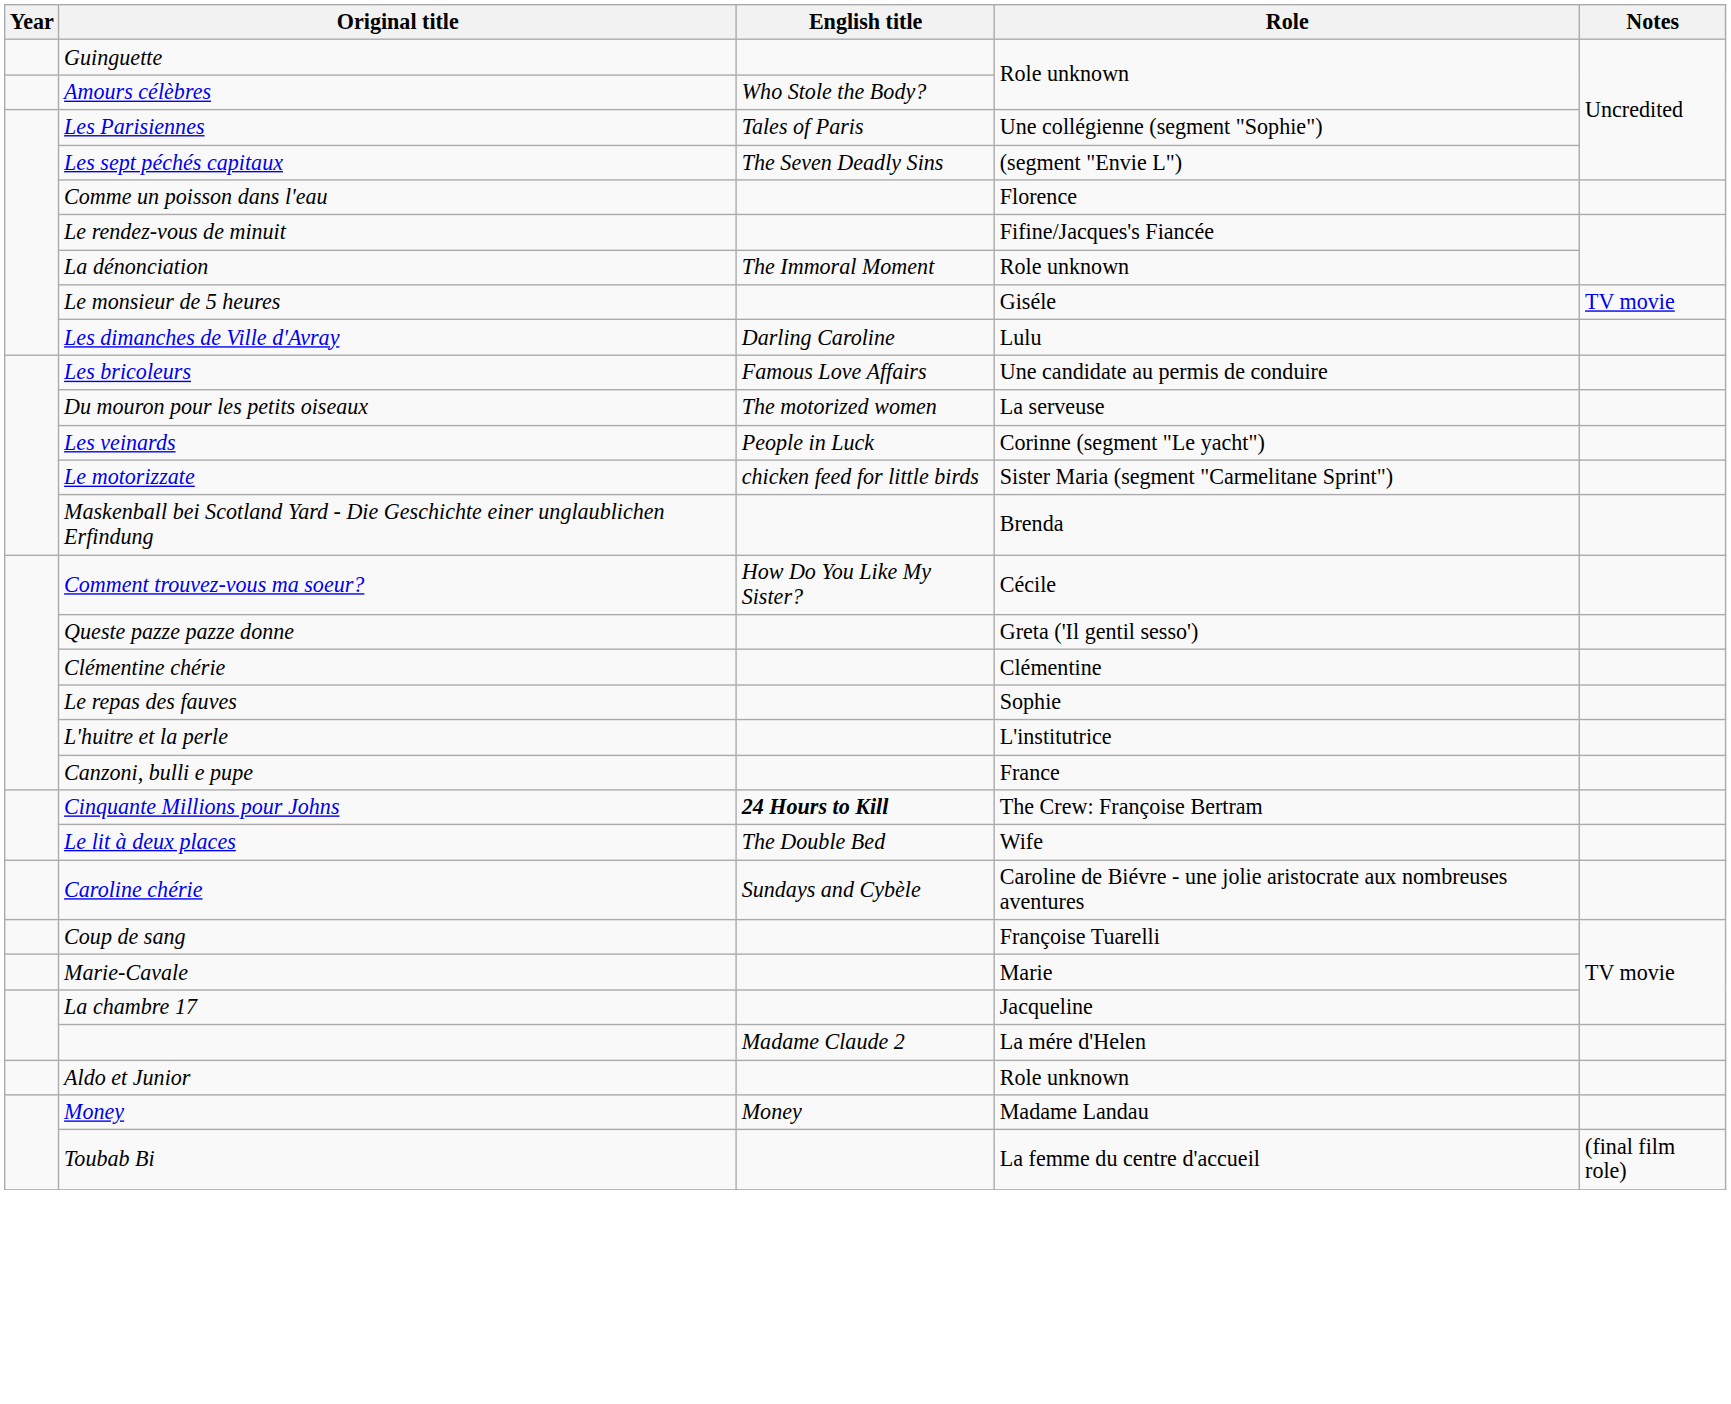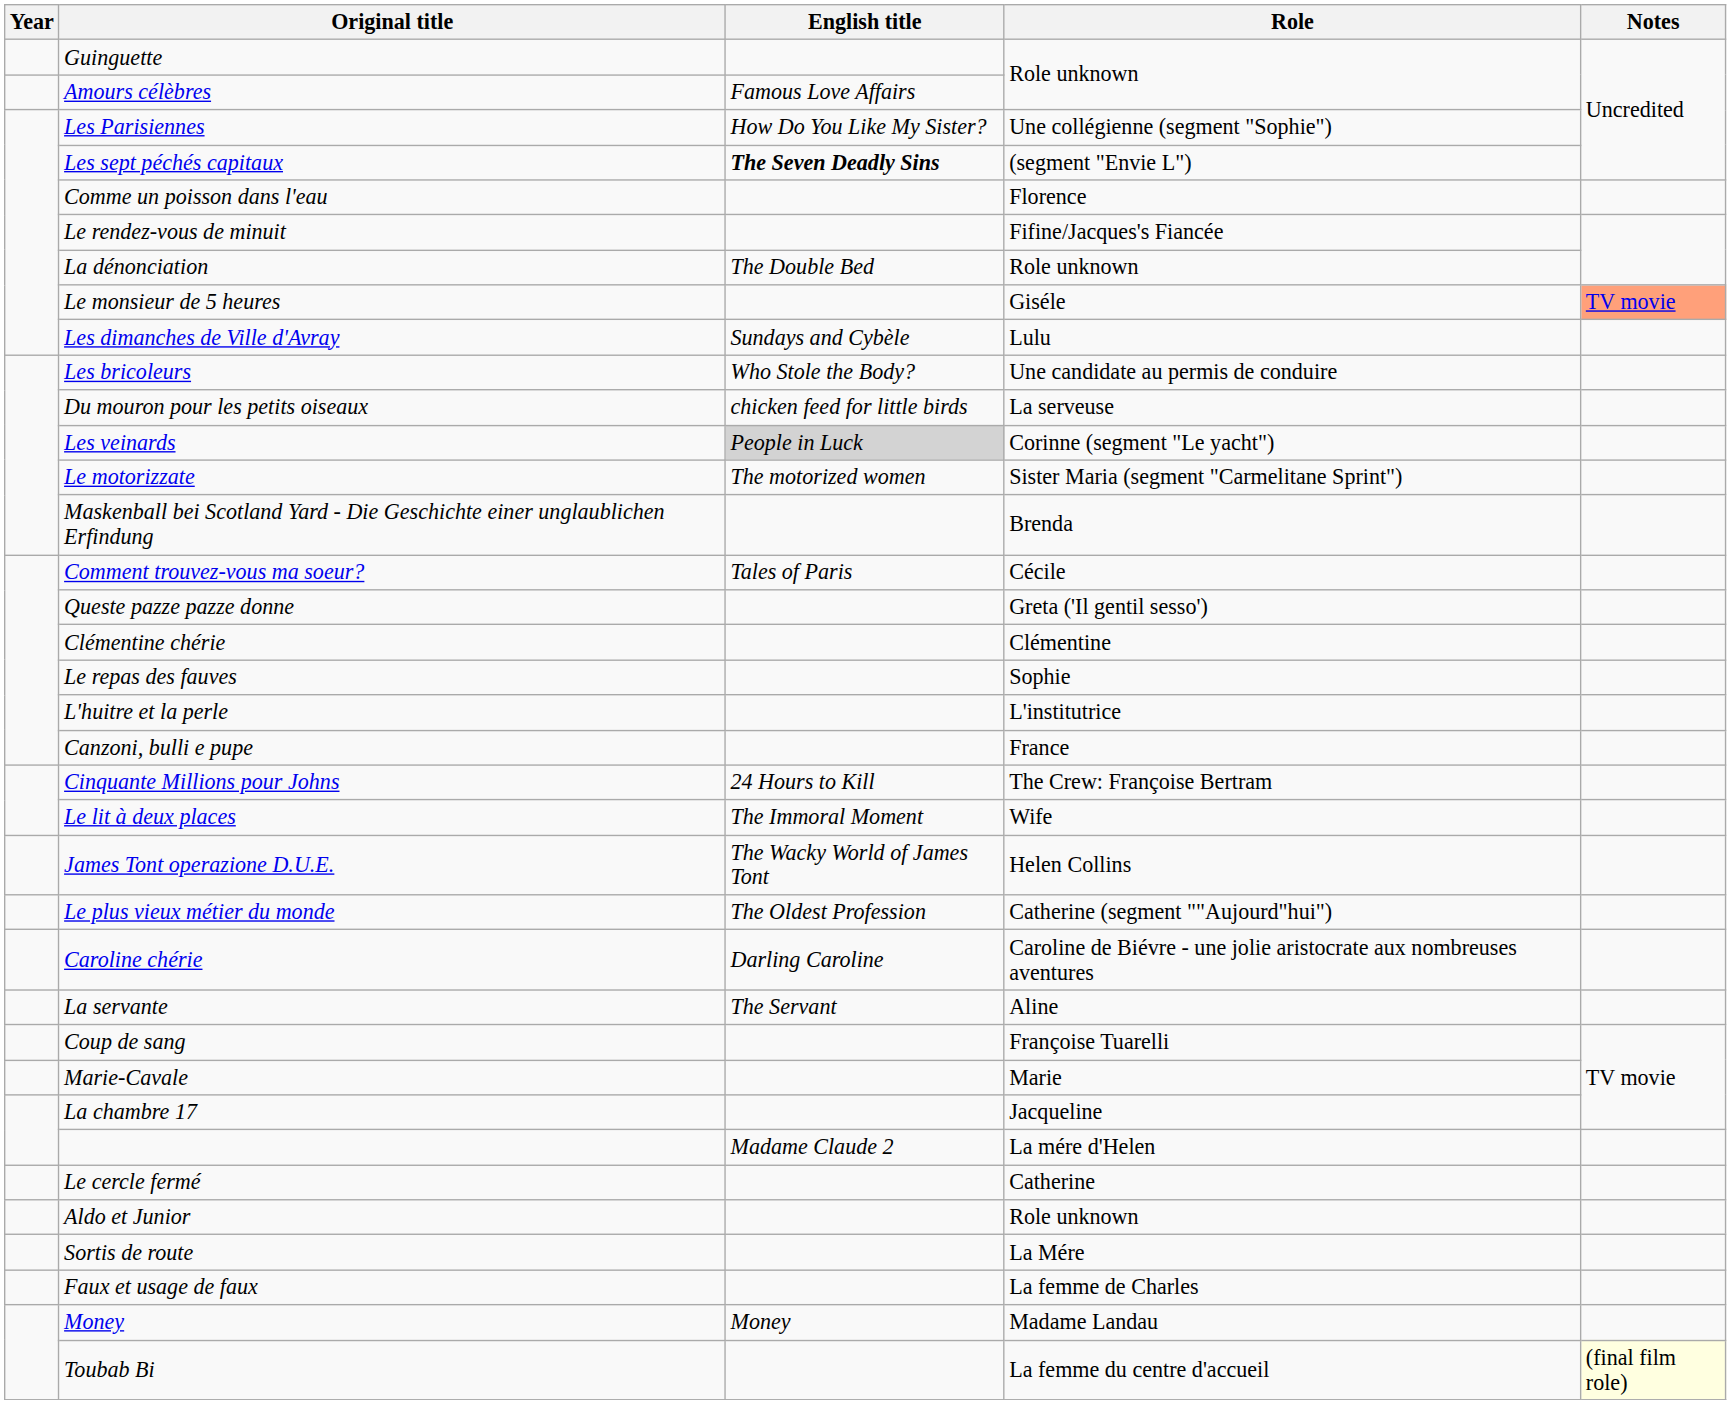 <table class="wikitable">
 <tr>
 <th>Year</th>
 <th>Original title</th>
 <th>English title</th>
 <th>Role</th>
 <th>Notes</th>
 </tr>
 <tr>
 <td></td>
 <td><em>Guinguette </em></td>
 <td></td>
 <td rowspan="2">Role unknown</td>
 <td rowspan="4">Uncredited</td>
 </tr>
 <tr>
 <td></td>
 <td><em><a href='#'>Amours célèbres</a></em></td>
-<td><em>Who Stole the Body?</em></td>
+<td><em>Famous Love Affairs</em></td>
 </tr>
 <tr>
 <td rowspan="7"></td>
 <td><em><a href='#'>Les Parisiennes</a></em></td>
-<td><em>Tales of Paris</em></td>
+<td><em>How Do You Like My Sister?</em></td>
 <td>Une collégienne (segment "Sophie")</td>
 </tr>
 <tr>
 <td><em><a href='#'>Les sept péchés capitaux</a></em></td>
-<td><em>The Seven Deadly Sins</em></td>
+<td><strong><em>The Seven Deadly Sins</em></strong></td>
 <td>(segment "Envie L")</td>
 </tr>
 <tr>
 <td><em>Comme un poisson dans l'eau</em></td>
 <td></td>
 <td>Florence</td>
 <td></td>
 </tr>
 <tr>
 <td><em>Le rendez-vous de minuit</em></td>
 <td></td>
 <td>Fifine/Jacques's Fiancée</td>
 </tr>
 <tr>
 <td><em>La dénonciation</em></td>
-<td><em>The Immoral Moment</em></td>
+<td><em>The Double Bed</em></td>
 <td>Role unknown</td>
 </tr>
 <tr>
 <td><em>Le monsieur de 5 heures</em></td>
 <td></td>
 <td>Giséle</td>
-<td><a href='#'>TV movie</a></td>
+<td style="background: lightsalmon;"><a href='#'>TV movie</a></td>
 </tr>
 <tr>
 <td><em><a href='#'>Les dimanches de Ville d'Avray</a></em></td>
-<td><em>Darling Caroline</em></td>
+<td><em>Sundays and Cybèle</em></td>
 <td>Lulu</td>
 <td></td>
 </tr>
 <tr>
 <td rowspan="5"></td>
 <td><em><a href='#'>Les bricoleurs</a></em></td>
-<td><em>Famous Love Affairs</em></td>
+<td><em>Who Stole the Body?</em></td>
 <td>Une candidate au permis de conduire</td>
 <td></td>
 </tr>
 <tr>
 <td><em>Du mouron pour les petits oiseaux</em></td>
-<td><em>The motorized women</em></td>
+<td><em>chicken feed for little birds</em></td>
 <td>La serveuse</td>
 <td></td>
 </tr>
 <tr>
 <td><em><a href='#'>Les veinards</a></em></td>
-<td><em>People in Luck</em></td>
+<td style="background: lightgrey;"><em>People in Luck</em></td>
 <td>Corinne (segment "Le yacht")</td>
 <td></td>
 </tr>
 <tr>
 <td><em><a href='#'>Le motorizzate</a></em></td>
-<td><em>chicken feed for little birds</em></td>
+<td><em>The motorized women</em></td>
 <td>Sister Maria (segment "Carmelitane Sprint")</td>
 <td></td>
 </tr>
 <tr>
 <td><em>Maskenball bei Scotland Yard - Die Geschichte einer unglaublichen Erfindung</em></td>
 <td></td>
 <td>Brenda</td>
 <td></td>
 </tr>
 <tr>
 <td rowspan="6"></td>
 <td><em><a href='#'>Comment trouvez-vous ma soeur?</a></em></td>
-<td><em>How Do You Like My Sister?</em></td>
+<td><em>Tales of Paris</em></td>
 <td>Cécile</td>
 <td></td>
 </tr>
 <tr>
 <td><em>Queste pazze pazze donne</em></td>
 <td></td>
 <td>Greta ('Il gentil sesso')</td>
 <td></td>
 </tr>
 <tr>
 <td><em>Clémentine chérie</em></td>
 <td></td>
 <td>Clémentine</td>
 <td></td>
 </tr>
 <tr>
 <td><em>Le repas des fauves</em></td>
 <td></td>
 <td>Sophie</td>
 <td></td>
 </tr>
 <tr>
 <td><em>L'huitre et la perle</em></td>
 <td></td>
 <td>L'institutrice</td>
 <td></td>
 </tr>
 <tr>
 <td><em>Canzoni, bulli e pupe</em></td>
 <td></td>
 <td>France</td>
 <td></td>
 </tr>
 <tr>
 <td rowspan="2"></td>
 <td><em><a href='#'>Cinquante Millions pour Johns</a></em></td>
-<td><strong><em>24 Hours to Kill</em></strong></td>
+<td><em>24 Hours to Kill</em></td>
 <td>The Crew: Françoise Bertram</td>
 <td></td>
 </tr>
 <tr>
 <td><em><a href='#'>Le lit à deux places</a></em></td>
-<td><em>The Double Bed</em></td>
+<td><em>The Immoral Moment</em></td>
 <td>Wife</td>
 <td></td>
 </tr>
 <tr>
 <td></td>
+<td><em><a href='#'>James Tont operazione D.U.E.</a></em></td>
+<td><em>The Wacky World of James Tont</em></td>
+<td>Helen Collins</td>
+<td></td>
+</tr>
+<tr>
+<td></td>
+<td><em><a href='#'>Le plus vieux métier du monde</a></em></td>
+<td><em>The Oldest Profession</em></td>
+<td>Catherine (segment ""Aujourd"hui")</td>
+<td></td>
+</tr>
+<tr>
+<td></td>
 <td><em><a href='#'>Caroline chérie</a></em></td>
-<td><em>Sundays and Cybèle</em></td>
+<td><em>Darling Caroline</em></td>
 <td>Caroline de Biévre - une jolie aristocrate aux nombreuses aventures</td>
+<td></td>
+</tr>
+<tr>
+<td></td>
+<td><em>La servante</em></td>
+<td><em>The Servant</em></td>
+<td>Aline</td>
 <td></td>
 </tr>
 <tr>
 <td></td>
 <td><em>Coup de sang</em></td>
 <td></td>
 <td>Françoise Tuarelli</td>
 <td rowspan="3">TV movie</td>
 </tr>
 <tr>
 <td></td>
 <td><em>Marie-Cavale</em></td>
 <td></td>
 <td>Marie</td>
 </tr>
 <tr>
 <td rowspan="2"></td>
 <td><em>La chambre 17</em></td>
 <td></td>
 <td>Jacqueline</td>
 </tr>
 <tr>
 <td></td>
 <td><em>Madame Claude 2</em></td>
 <td>La mére d'Helen</td>
 <td></td>
 </tr>
 <tr>
 <td></td>
+<td><em>Le cercle fermé</em></td>
+<td></td>
+<td>Catherine</td>
+<td></td>
+</tr>
+<tr>
+<td></td>
 <td><em>Aldo et Junior</em></td>
 <td></td>
 <td>Role unknown</td>
+</tr>
+<tr>
+<td></td>
+<td><em>Sortis de route</em></td>
+<td></td>
+<td>La Mére</td>
+<td></td>
+</tr>
+<tr>
+<td></td>
+<td><em>Faux et usage de faux</em></td>
+<td></td>
+<td>La femme de Charles</td>
+<td></td>
 </tr>
 <tr>
 <td rowspan="2"></td>
 <td><em><a href='#'>Money</a></em></td>
 <td><em>Money</em></td>
 <td>Madame Landau</td>
 <td></td>
 </tr>
 <tr>
 <td><em>Toubab Bi</em></td>
 <td></td>
 <td>La femme du centre d'accueil</td>
-<td>(final film role)</td>
+<td style="background: lightyellow;">(final film role)</td>
 </tr>
 <tr>
 </tr>
 </table>
